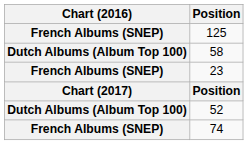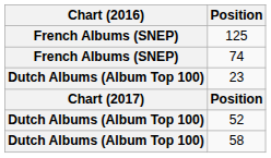 <table class="wikitable plainrowheaders" style="text-align:center">
 <tr>
 <th scope="col">Chart (2016)</th>
 <th scope="col">Position</th>
 </tr>
 <tr>
 <th scope="row">French Albums (SNEP)</th>
 <td>125</td>
 </tr>
 <tr>
-<th scope="row">Dutch Albums (Album Top 100)</th>
-<td>58</td>
+<th scope="row">French Albums (SNEP)</th>
+<td>74</td>
 </tr>
 <tr>
-<th scope="row">French Albums (SNEP)</th>
+<th scope="row">Dutch Albums (Album Top 100)</th>
 <td>23</td>
 </tr>
 <tr>
 <th scope="col">Chart (2017)</th>
 <th scope="col">Position</th>
 </tr>
 <tr>
 <th scope="row">Dutch Albums (Album Top 100)</th>
 <td>52</td>
 </tr>
 <tr>
-<th scope="row">French Albums (SNEP)</th>
-<td>74</td>
+<th scope="row">Dutch Albums (Album Top 100)</th>
+<td>58</td>
 </tr>
 </table>
